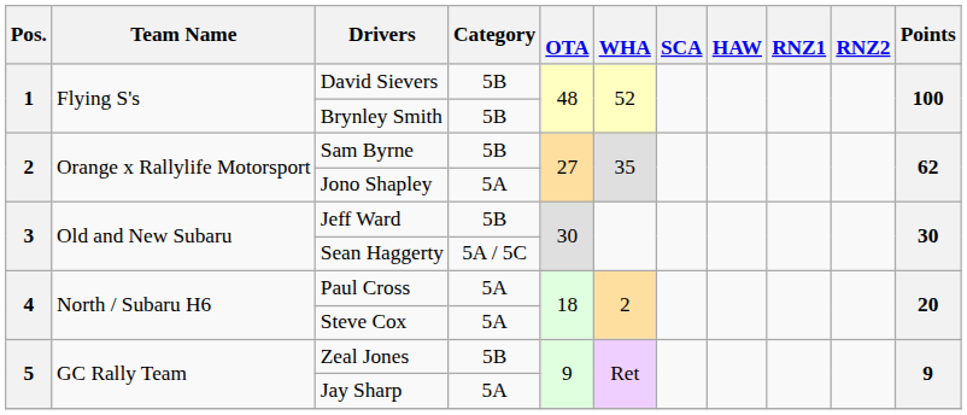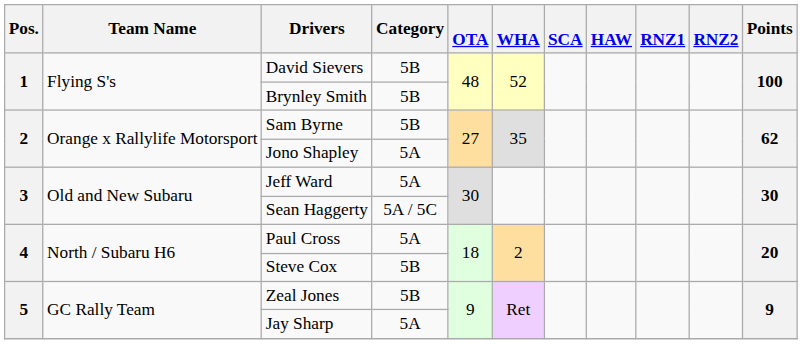 <table class="wikitable" style=font-size:85%;>
 <tr>
 <th>Pos.</th>
 <th>Team Name</th>
 <th>Drivers</th>
 <th>Category</th>
 <th><br><a href='#'>OTA</a></th>
 <th><br><a href='#'>WHA</a></th>
 <th><br><a href='#'>SCA</a></th>
 <th><br><a href='#'>HAW</a></th>
 <th><br><a href='#'>RNZ1</a></th>
 <th><br><a href='#'>RNZ2</a></th>
 <th>Points</th>
 </tr>
 <tr>
 <th rowspan=2>1</th>
 <td rowspan=2> Flying S's</td>
 <td> David Sievers</td>
 <td align=center>5B</td>
 <td rowspan=2 align=center style=background:#ffffbf;>48</td>
 <td rowspan=2 align=center style=background:#ffffbf;>52</td>
 <td rowspan=2 align=center style=background:#;></td>
 <td rowspan=2 align=center style=background:#;></td>
 <td rowspan=2 align=center style=background:#;></td>
 <td rowspan=2 align=center style=background:#;></td>
 <th rowspan=2>100</th>
 </tr>
 <tr>
 <td> Brynley Smith</td>
 <td align=center>5B</td>
 </tr>
 <tr>
 <th rowspan=2>2</th>
 <td rowspan=2> Orange x Rallylife Motorsport</td>
 <td> Sam Byrne</td>
 <td align=center>5B</td>
 <td rowspan=2 align=center style=background:#ffdf9f;>27</td>
 <td rowspan=2 align=center style=background:#dfdfdf;>35</td>
 <td rowspan=2 align=center style=background:#;></td>
 <td rowspan=2 align=center style=background:#;></td>
 <td rowspan=2 align=center style=background:#;></td>
 <td rowspan=2 align=center style=background:#;></td>
 <th rowspan=2>62</th>
 </tr>
 <tr>
 <td> Jono Shapley</td>
 <td align=center>5A</td>
 </tr>
 <tr>
 <th rowspan=2>3</th>
 <td rowspan=2> Old and New Subaru</td>
 <td> Jeff Ward</td>
-<td align=center>5B</td>
+<td align=center>5A</td>
 <td rowspan=2 align=center style=background:#dfdfdf;>30</td>
 <td rowspan=2 align=center style=background:#;></td>
 <td rowspan=2 align=center style=background:#;></td>
 <td rowspan=2 align=center style=background:#;></td>
 <td rowspan=2 align=center style=background:#;></td>
 <td rowspan=2 align=center style=background:#;></td>
 <th rowspan=2>30</th>
 </tr>
 <tr>
 <td> Sean Haggerty</td>
 <td align=center>5A / 5C</td>
 </tr>
 <tr>
 <th rowspan=2>4</th>
 <td rowspan=2> North / Subaru H6</td>
 <td> Paul Cross</td>
 <td align=center>5A</td>
 <td rowspan=2 align=center style=background:#dfffdf;>18</td>
 <td rowspan=2 align=center style=background:#ffdf9f;>2</td>
 <td rowspan=2 align=center style=background:#;></td>
 <td rowspan=2 align=center style=background:#;></td>
 <td rowspan=2 align=center style=background:#;></td>
 <td rowspan=2 align=center style=background:#;></td>
 <th rowspan=2>20</th>
 </tr>
 <tr>
 <td> Steve Cox</td>
-<td align=center>5A</td>
+<td align=center>5B</td>
 </tr>
 <tr>
 <th rowspan=2>5</th>
 <td rowspan=2> GC Rally Team</td>
 <td> Zeal Jones</td>
 <td align=center>5B</td>
 <td rowspan=2 align=center style=background:#dfffdf;>9</td>
 <td rowspan=2 align=center style=background:#efcfff;>Ret</td>
 <td rowspan=2 align=center style=background:#;></td>
 <td rowspan=2 align=center style=background:#;></td>
 <td rowspan=2 align=center style=background:#;></td>
 <td rowspan=2 align=center style=background:#;></td>
 <th rowspan=2>9</th>
 </tr>
 <tr>
 <td> Jay Sharp</td>
 <td align=center>5A</td>
 </tr>
 <tr>
 </tr>
 </table>
